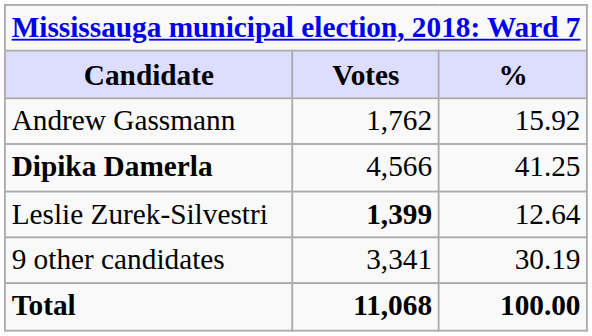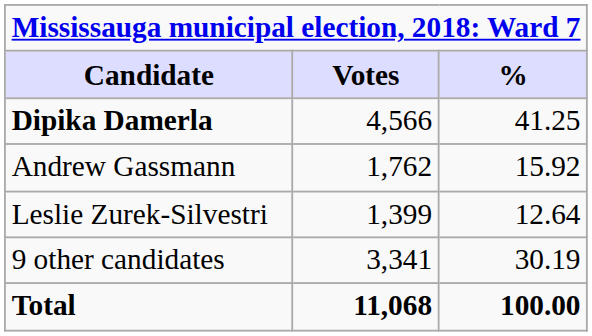 <table class="wikitable sortable">
 <tr>
 <td colspan="3" style="text-align:center;"><strong><a href='#'>Mississauga municipal election, 2018: Ward 7</a></strong></td>
 </tr>
 <tr>
 <th style="background:#ddf; width:150px;">Candidate</th>
 <th style="background:#ddf;">Votes</th>
 <th style="background:#ddf;">%</th>
 </tr>
 <tr>
+<td><strong>Dipika Damerla</strong></td>
+<td align=right>4,566</td>
+<td align=right>41.25</td>
+</tr>
+<tr>
 <td>Andrew Gassmann</td>
 <td align=right>1,762</td>
 <td align=right>15.92</td>
 </tr>
 <tr>
-<td><strong>Dipika Damerla</strong></td>
-<td align=right>4,566</td>
-<td align=right>41.25</td>
-</tr>
-<tr>
 <td>Leslie Zurek-Silvestri</td>
-<td align=right><strong>1,399</strong></td>
+<td align=right>1,399</td>
 <td align=right>12.64</td>
 </tr>
 <tr>
 <td>9 other candidates</td>
 <td align=right>3,341</td>
 <td align=right>30.19</td>
 </tr>
 <tr>
 <td><strong>Total</strong></td>
 <td align=right><strong>11,068</strong></td>
 <td align=right><strong>100.00</strong></td>
 </tr>
 </table>
